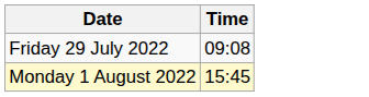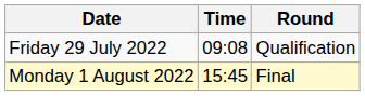 <table class = "wikitable">
 <tr>
 <th>Date</th>
 <th>Time</th>
+<th>Round</th>
 </tr>
 <tr>
 <td>Friday 29 July 2022</td>
 <td>09:08</td>
+<td>Qualification</td>
 </tr>
 <tr>
 <td style=background:lemonchiffon>Monday 1 August 2022</td>
 <td style=background:lemonchiffon>15:45</td>
+<td style=background:lemonchiffon>Final</td>
 </tr>
 </table>
